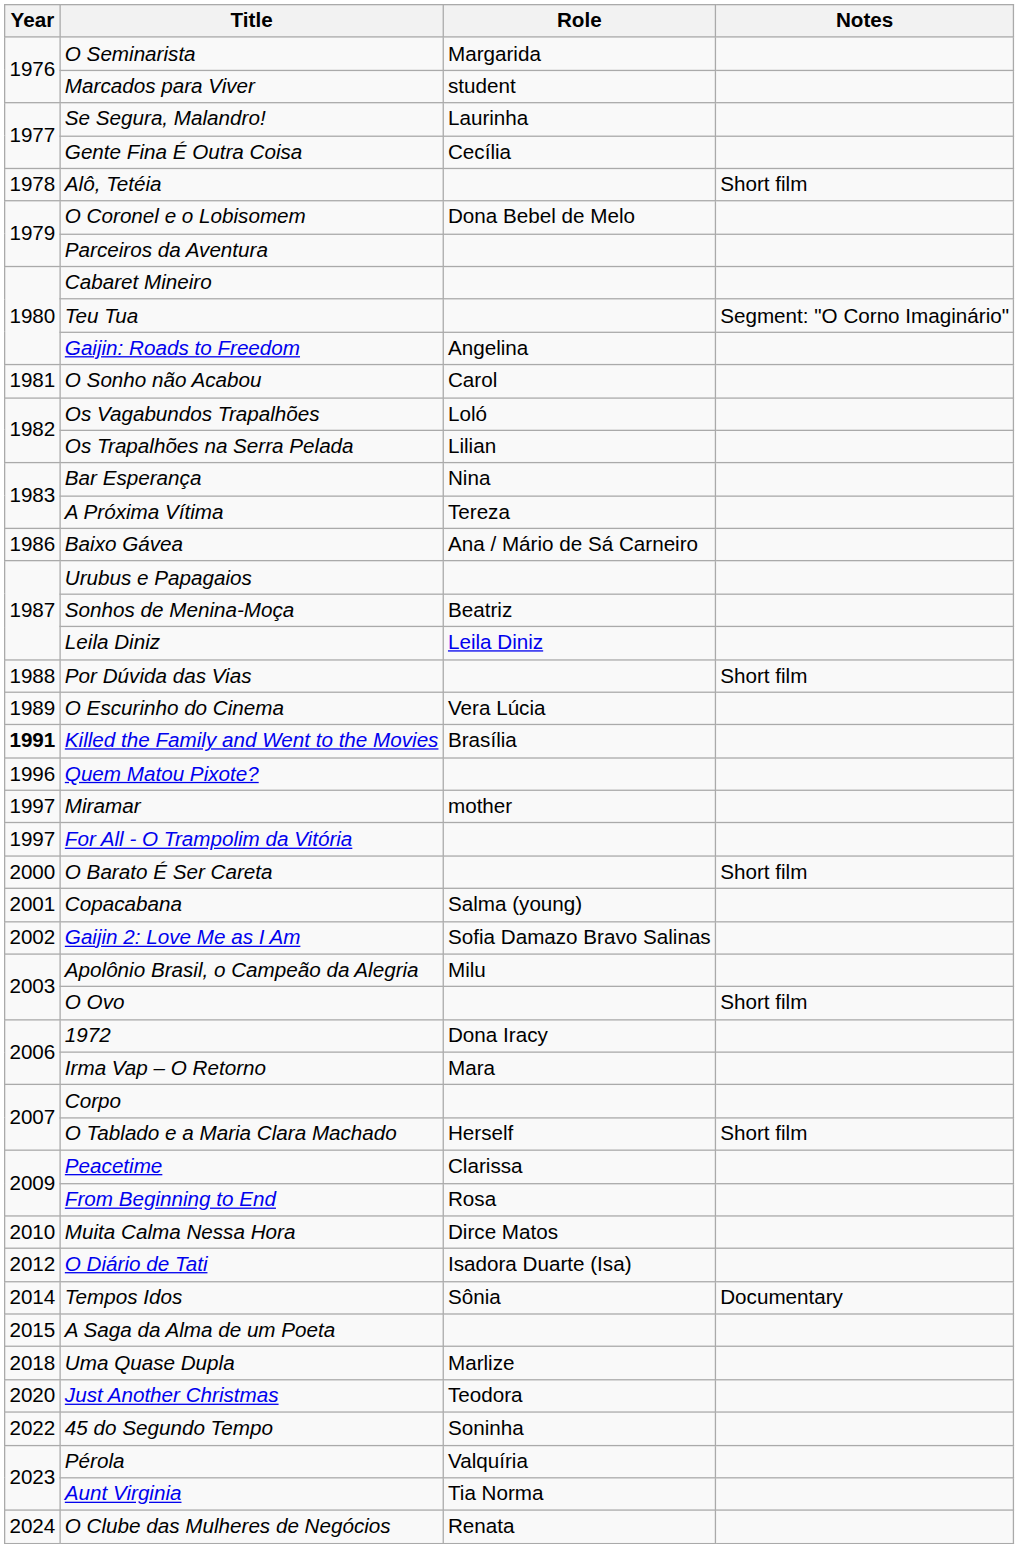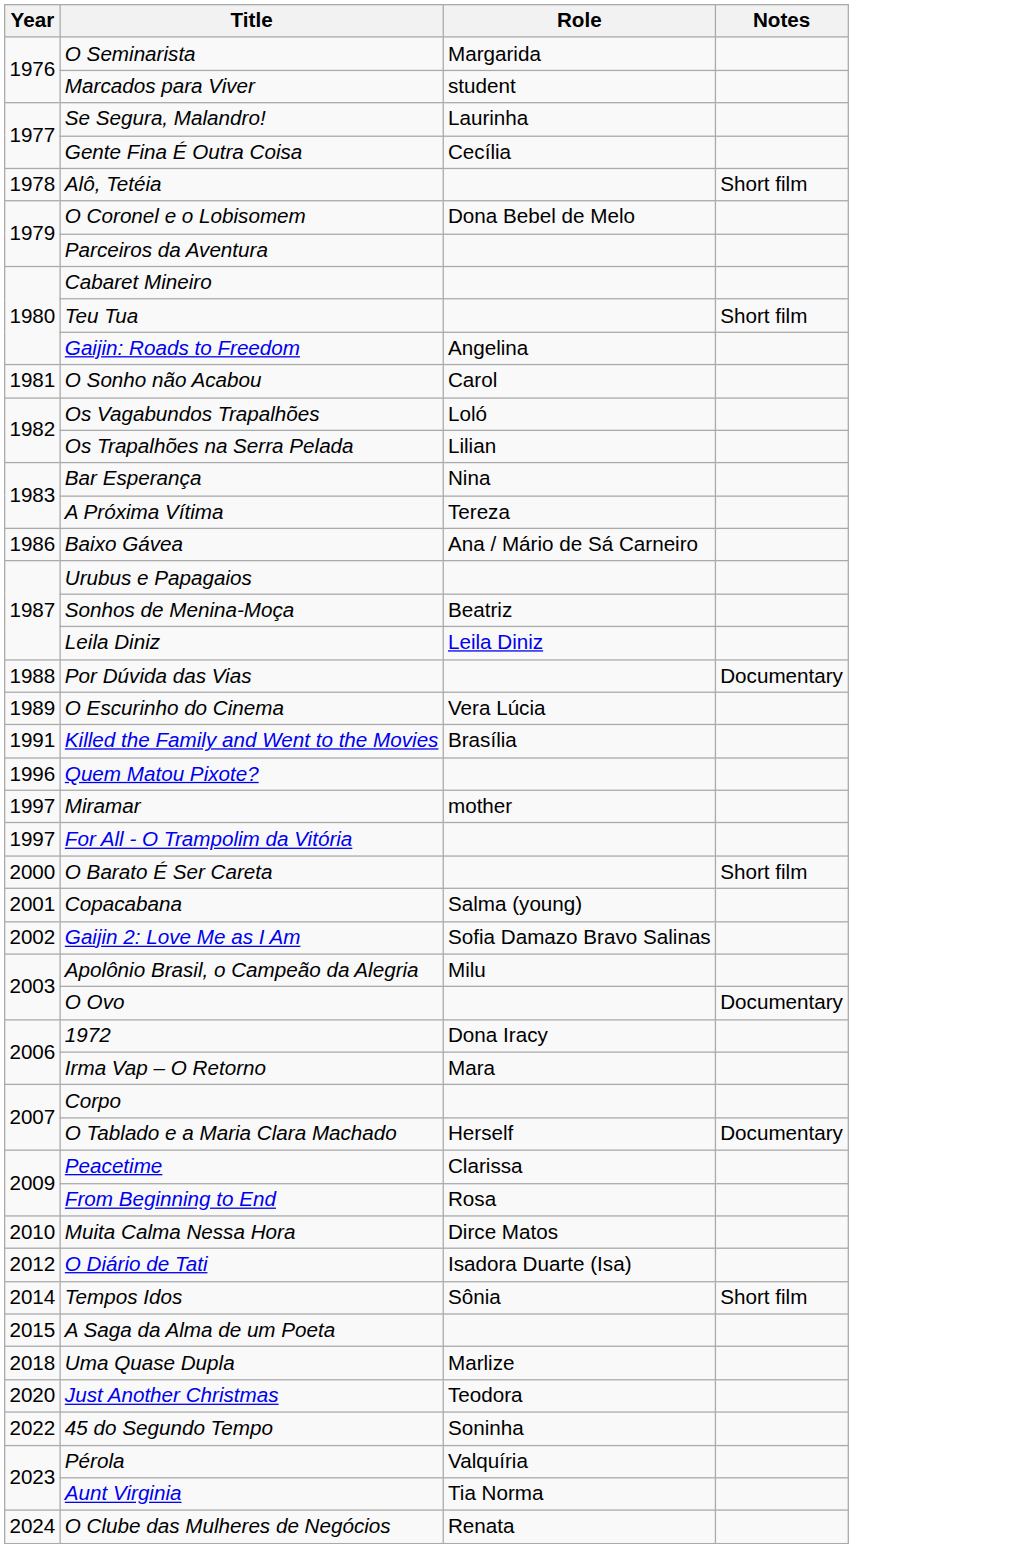 <table class="wikitable">
 <tr>
 <th>Year</th>
 <th>Title</th>
 <th>Role</th>
 <th>Notes</th>
 </tr>
 <tr>
 <td rowspan="2">1976</td>
 <td><em>O Seminarista</em></td>
 <td>Margarida</td>
 <td></td>
 </tr>
 <tr>
 <td><em>Marcados para Viver</em></td>
 <td>student</td>
 <td></td>
 </tr>
 <tr>
 <td rowspan="2">1977</td>
 <td><em>Se Segura, Malandro!</em></td>
 <td>Laurinha</td>
 <td></td>
 </tr>
 <tr>
 <td><em>Gente Fina É Outra Coisa</em></td>
 <td>Cecília</td>
 <td></td>
 </tr>
 <tr>
 <td>1978</td>
 <td><em>Alô, Tetéia</em></td>
 <td></td>
 <td>Short film</td>
 </tr>
 <tr>
 <td rowspan="2">1979</td>
 <td><em>O Coronel e o Lobisomem</em></td>
 <td>Dona Bebel de Melo</td>
 <td></td>
 </tr>
 <tr>
 <td><em>Parceiros da Aventura</em></td>
 <td></td>
 <td></td>
 </tr>
 <tr>
 <td rowspan="3">1980</td>
 <td><em>Cabaret Mineiro</em></td>
 <td></td>
 <td></td>
 </tr>
 <tr>
 <td><em>Teu Tua</em></td>
 <td></td>
-<td>Segment: "O Corno Imaginário"</td>
+<td>Short film</td>
 </tr>
 <tr>
 <td><em><a href='#'>Gaijin: Roads to Freedom</a></em></td>
 <td>Angelina</td>
 <td></td>
 </tr>
 <tr>
 <td>1981</td>
 <td><em>O Sonho não Acabou</em></td>
 <td>Carol</td>
 <td></td>
 </tr>
 <tr>
 <td rowspan="2">1982</td>
 <td><em>Os Vagabundos Trapalhões</em></td>
 <td>Loló</td>
 <td></td>
 </tr>
 <tr>
 <td><em>Os Trapalhões na Serra Pelada</em></td>
 <td>Lilian</td>
 <td></td>
 </tr>
 <tr>
 <td rowspan="2">1983</td>
 <td><em>Bar Esperança</em></td>
 <td>Nina</td>
 <td></td>
 </tr>
 <tr>
 <td><em>A Próxima Vítima</em></td>
 <td>Tereza</td>
 <td></td>
 </tr>
 <tr>
 <td>1986</td>
 <td><em>Baixo Gávea</em></td>
 <td>Ana / Mário de Sá Carneiro</td>
 <td></td>
 </tr>
 <tr>
 <td rowspan="3">1987</td>
 <td><em>Urubus e Papagaios</em></td>
 <td></td>
 <td></td>
 </tr>
 <tr>
 <td><em>Sonhos de Menina-Moça</em></td>
 <td>Beatriz</td>
 <td></td>
 </tr>
 <tr>
 <td><em>Leila Diniz</em></td>
 <td><a href='#'>Leila Diniz</a></td>
 <td></td>
 </tr>
 <tr>
 <td>1988</td>
 <td><em>Por Dúvida das Vias</em></td>
 <td></td>
-<td>Short film</td>
+<td>Documentary</td>
 </tr>
 <tr>
 <td>1989</td>
 <td><em>O Escurinho do Cinema</em></td>
 <td>Vera Lúcia</td>
 <td></td>
 </tr>
 <tr>
-<td><strong>1991</strong></td>
+<td>1991</td>
 <td><em><a href='#'>Killed the Family and Went to the Movies</a></em></td>
 <td>Brasília</td>
 <td></td>
 </tr>
 <tr>
 <td>1996</td>
 <td><em><a href='#'>Quem Matou Pixote?</a></em></td>
 <td></td>
 <td></td>
 </tr>
 <tr>
 <td>1997</td>
 <td><em>Miramar</em></td>
 <td>mother</td>
 <td></td>
 </tr>
 <tr>
 <td>1997</td>
 <td><em><a href='#'>For All - O Trampolim da Vitória</a></em></td>
 <td></td>
 <td></td>
 </tr>
 <tr>
 <td>2000</td>
 <td><em>O Barato É Ser Careta</em></td>
 <td></td>
 <td>Short film</td>
 </tr>
 <tr>
 <td>2001</td>
 <td><em>Copacabana</em></td>
 <td>Salma (young)</td>
 <td></td>
 </tr>
 <tr>
 <td>2002</td>
 <td><em><a href='#'>Gaijin 2: Love Me as I Am</a></em></td>
 <td>Sofia Damazo Bravo Salinas</td>
 <td></td>
 </tr>
 <tr>
 <td rowspan="2">2003</td>
 <td><em>Apolônio Brasil, o Campeão da Alegria</em></td>
 <td>Milu</td>
 <td></td>
 </tr>
 <tr>
 <td><em>O Ovo</em></td>
 <td></td>
-<td>Short film</td>
+<td>Documentary</td>
 </tr>
 <tr>
 <td rowspan="2">2006</td>
 <td><em>1972</em></td>
 <td>Dona Iracy</td>
 <td></td>
 </tr>
 <tr>
 <td><em>Irma Vap – O Retorno</em></td>
 <td>Mara</td>
 <td></td>
 </tr>
 <tr>
 <td rowspan="2">2007</td>
 <td><em>Corpo</em></td>
 <td></td>
 <td></td>
 </tr>
 <tr>
 <td><em>O Tablado e a Maria Clara Machado</em></td>
 <td>Herself</td>
-<td>Short film</td>
+<td>Documentary</td>
 </tr>
 <tr>
 <td rowspan="2">2009</td>
 <td><em><a href='#'>Peacetime</a></em></td>
 <td>Clarissa</td>
 <td></td>
 </tr>
 <tr>
 <td><em><a href='#'>From Beginning to End</a></em></td>
 <td>Rosa</td>
 <td></td>
 </tr>
 <tr>
 <td>2010</td>
 <td><em>Muita Calma Nessa Hora</em></td>
 <td>Dirce Matos</td>
 <td></td>
 </tr>
 <tr>
 <td>2012</td>
 <td><em><a href='#'>O Diário de Tati</a></em></td>
 <td>Isadora Duarte (Isa)</td>
 <td></td>
 </tr>
 <tr>
 <td>2014</td>
 <td><em>Tempos Idos</em></td>
 <td>Sônia</td>
-<td>Documentary</td>
+<td>Short film</td>
 </tr>
 <tr>
 <td>2015</td>
 <td><em>A Saga da Alma de um Poeta</em></td>
 <td></td>
 <td></td>
 </tr>
 <tr>
 <td>2018</td>
 <td><em>Uma Quase Dupla</em></td>
 <td>Marlize</td>
 <td></td>
 </tr>
 <tr>
 <td>2020</td>
 <td><em><a href='#'>Just Another Christmas</a></em></td>
 <td>Teodora</td>
 <td></td>
 </tr>
 <tr>
 <td>2022</td>
 <td><em>45 do Segundo Tempo</em></td>
 <td>Soninha</td>
 <td></td>
 </tr>
 <tr>
 <td rowspan="2">2023</td>
 <td><em>Pérola</em></td>
 <td>Valquíria</td>
 <td></td>
 </tr>
 <tr>
 <td><em><a href='#'>Aunt Virginia</a></em></td>
 <td>Tia Norma</td>
 <td></td>
 </tr>
 <tr>
 <td>2024</td>
 <td><em>O Clube das Mulheres de Negócios</em></td>
 <td>Renata</td>
 <td></td>
 </tr>
 </table>
